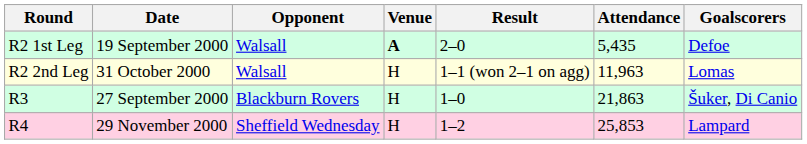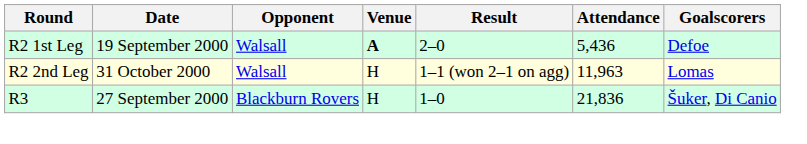 <table class="wikitable">
 <tr>
 <th>Round</th>
 <th>Date</th>
 <th>Opponent</th>
 <th>Venue</th>
 <th>Result</th>
 <th>Attendance</th>
 <th>Goalscorers</th>
 </tr>
 <tr style="background-color: #d0ffe3;">
 <td>R2 1st Leg</td>
 <td>19 September 2000</td>
 <td><a href='#'>Walsall</a></td>
 <td><strong>A</strong></td>
 <td>2–0</td>
-<td>5,435</td>
+<td>5,436</td>
 <td><a href='#'>Defoe</a></td>
 </tr>
 <tr style="background-color: #ffffdd;">
 <td>R2 2nd Leg</td>
 <td>31 October 2000</td>
 <td><a href='#'>Walsall</a></td>
 <td>H</td>
 <td>1–1 (won 2–1 on agg)</td>
 <td>11,963</td>
 <td><a href='#'>Lomas</a></td>
 </tr>
 <tr style="background-color: #d0ffe3;">
 <td>R3</td>
 <td>27 September 2000</td>
 <td><a href='#'>Blackburn Rovers</a></td>
 <td>H</td>
 <td>1–0</td>
-<td>21,863</td>
+<td>21,836</td>
 <td><a href='#'>Šuker</a>, <a href='#'>Di Canio</a></td>
 </tr>
-<tr style="background-color: #ffd0e3;">
-<td>R4</td>
-<td>29 November 2000</td>
-<td><a href='#'>Sheffield Wednesday</a></td>
-<td>H</td>
-<td>1–2</td>
-<td>25,853</td>
-<td><a href='#'>Lampard</a></td>
-</tr>
 </table>
